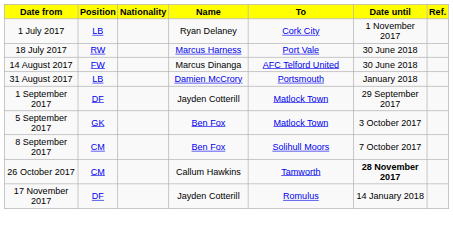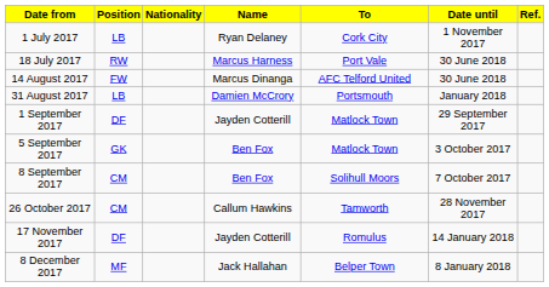 <table class="wikitable"  style="text-align:center; font-size:90%; ">
 <tr>
 <th style="background:#FFFF00; color:#000000; width:110px;">Date from</th>
 <th style="background:#FFFF00; color:#000000; width:50px;">Position</th>
 <th style="background:#FFFF00; color:#000000; width:50px;">Nationality</th>
 <th style="background:#FFFF00; color:#000000; width:120px;">Name</th>
 <th style="background:#FFFF00; color:#000000; width:160px;">To</th>
 <th style="background:#FFFF00; color:#000000; width:110px;">Date until</th>
 <th style="background:#FFFF00; color:#000000; width:25px;">Ref.</th>
 </tr>
 <tr>
 <td>1 July 2017</td>
 <td><a href='#'>LB</a></td>
 <td></td>
 <td>Ryan Delaney</td>
 <td><a href='#'>Cork City</a></td>
 <td>1 November 2017</td>
 <td></td>
 </tr>
 <tr>
 <td>18 July 2017</td>
 <td><a href='#'>RW</a></td>
 <td></td>
 <td><a href='#'>Marcus Harness</a></td>
 <td><a href='#'>Port Vale</a></td>
 <td>30 June 2018</td>
 <td></td>
 </tr>
 <tr>
 <td>14 August 2017</td>
 <td><a href='#'>FW</a></td>
 <td></td>
 <td>Marcus Dinanga</td>
 <td><a href='#'>AFC Telford United</a></td>
 <td>30 June 2018</td>
 <td></td>
 </tr>
 <tr>
 <td>31 August 2017</td>
 <td><a href='#'>LB</a></td>
 <td></td>
 <td><a href='#'>Damien McCrory</a></td>
 <td><a href='#'>Portsmouth</a></td>
 <td>January 2018</td>
 <td></td>
 </tr>
 <tr>
 <td>1 September 2017</td>
 <td><a href='#'>DF</a></td>
 <td></td>
 <td>Jayden Cotterill</td>
 <td><a href='#'>Matlock Town</a></td>
 <td>29 September 2017</td>
 <td></td>
 </tr>
 <tr>
 <td>5 September 2017</td>
 <td><a href='#'>GK</a></td>
 <td></td>
 <td><a href='#'>Ben Fox</a></td>
 <td><a href='#'>Matlock Town</a></td>
 <td>3 October 2017</td>
 <td></td>
 </tr>
 <tr>
 <td>8 September 2017</td>
 <td><a href='#'>CM</a></td>
 <td></td>
 <td><a href='#'>Ben Fox</a></td>
 <td><a href='#'>Solihull Moors</a></td>
 <td>7 October 2017</td>
 <td></td>
 </tr>
 <tr>
 <td>26 October 2017</td>
 <td><a href='#'>CM</a></td>
 <td></td>
 <td>Callum Hawkins</td>
 <td><a href='#'>Tamworth</a></td>
-<td><strong>28 November 2017</strong></td>
+<td>28 November 2017</td>
 <td></td>
 </tr>
 <tr>
 <td>17 November 2017</td>
 <td><a href='#'>DF</a></td>
 <td></td>
 <td>Jayden Cotterill</td>
 <td><a href='#'>Romulus</a></td>
 <td>14 January 2018</td>
 <td></td>
 </tr>
+<tr>
+<td>8 December 2017</td>
+<td><a href='#'>MF</a></td>
+<td></td>
+<td>Jack Hallahan</td>
+<td><a href='#'>Belper Town</a></td>
+<td>8 January 2018</td>
+<td></td>
+</tr>
 </table>
